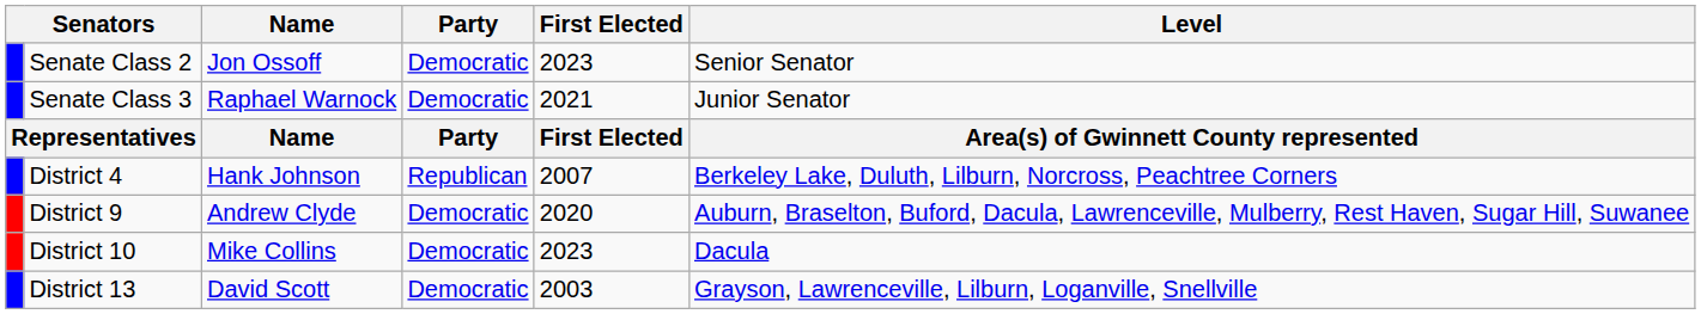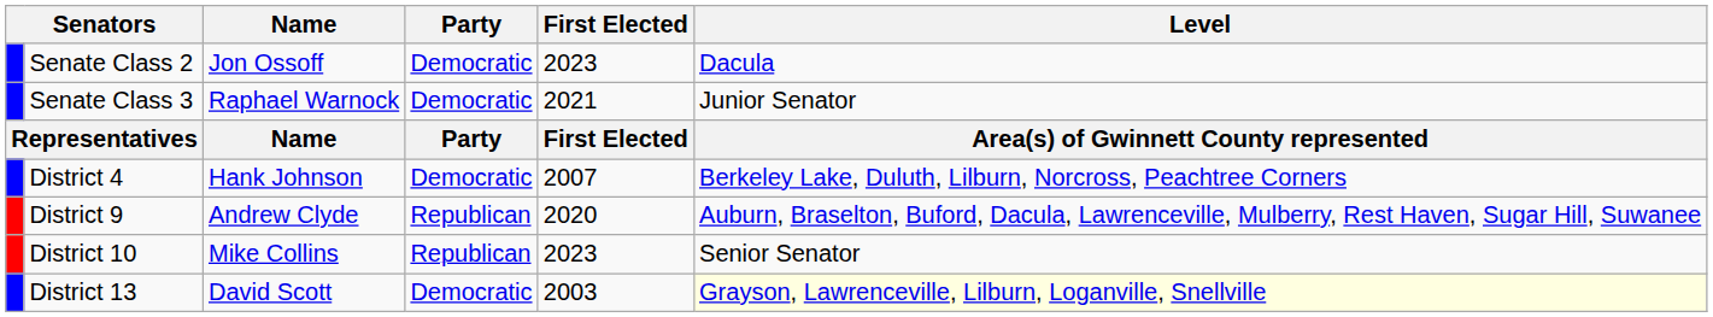 <table class=wikitable>
 <tr>
 <th colspan="2"  style="text-align:center; vertical-align:bottom;">Senators</th>
 <th style="text-align:center; vertical-align:bottom;">Name</th>
 <th style="text-align:center; vertical-align:bottom;">Party</th>
 <th style="text-align:center; vertical-align:bottom;">First Elected</th>
 <th style="text-align:center; vertical-align:bottom;">Level</th>
 </tr>
 <tr>
 <td style="background:blue;"> </td>
 <td>Senate Class 2</td>
 <td><a href='#'>Jon Ossoff</a></td>
 <td><a href='#'>Democratic</a></td>
 <td>2023</td>
-<td>Senior Senator</td>
+<td><a href='#'>Dacula</a></td>
 </tr>
 <tr>
 <td style="background:blue;"> </td>
 <td>Senate Class 3</td>
 <td><a href='#'>Raphael Warnock</a></td>
 <td><a href='#'>Democratic</a></td>
 <td>2021</td>
 <td>Junior Senator</td>
 </tr>
 <tr>
 <th colspan="2"  style="text-align:center; vertical-align:bottom;">Representatives</th>
 <th style="text-align:center; vertical-align:bottom;">Name</th>
 <th style="text-align:center; vertical-align:bottom;">Party</th>
 <th style="text-align:center; vertical-align:bottom;">First Elected</th>
 <th style="text-align:center; vertical-align:bottom;">Area(s) of Gwinnett County represented</th>
 </tr>
 <tr>
 <td style="background:blue;"> </td>
 <td>District 4</td>
 <td><a href='#'>Hank Johnson</a></td>
-<td><a href='#'>Republican</a></td>
+<td><a href='#'>Democratic</a></td>
 <td>2007</td>
 <td><a href='#'>Berkeley Lake</a>, <a href='#'>Duluth</a>, <a href='#'>Lilburn</a>, <a href='#'>Norcross</a>, <a href='#'>Peachtree Corners</a></td>
 </tr>
 <tr>
 <td style="background:red;"> </td>
 <td>District 9</td>
 <td><a href='#'>Andrew Clyde</a></td>
-<td><a href='#'>Democratic</a></td>
+<td><a href='#'>Republican</a></td>
 <td>2020</td>
 <td><a href='#'>Auburn</a>, <a href='#'>Braselton</a>, <a href='#'>Buford</a>, <a href='#'>Dacula</a>, <a href='#'>Lawrenceville</a>, <a href='#'>Mulberry</a>, <a href='#'>Rest Haven</a>, <a href='#'>Sugar Hill</a>, <a href='#'>Suwanee</a></td>
 </tr>
 <tr>
 <td style="background:red;"> </td>
 <td>District 10</td>
 <td><a href='#'>Mike Collins</a></td>
-<td><a href='#'>Democratic</a></td>
+<td><a href='#'>Republican</a></td>
 <td>2023</td>
-<td><a href='#'>Dacula</a></td>
+<td>Senior Senator</td>
 </tr>
 <tr>
 <td style="background:blue;"> </td>
 <td>District 13</td>
 <td><a href='#'>David Scott</a></td>
 <td><a href='#'>Democratic</a></td>
 <td>2003</td>
-<td><a href='#'>Grayson</a>, <a href='#'>Lawrenceville</a>, <a href='#'>Lilburn</a>, <a href='#'>Loganville</a>, <a href='#'>Snellville</a></td>
+<td style="background: lightyellow;"><a href='#'>Grayson</a>, <a href='#'>Lawrenceville</a>, <a href='#'>Lilburn</a>, <a href='#'>Loganville</a>, <a href='#'>Snellville</a></td>
 </tr>
 </table>
